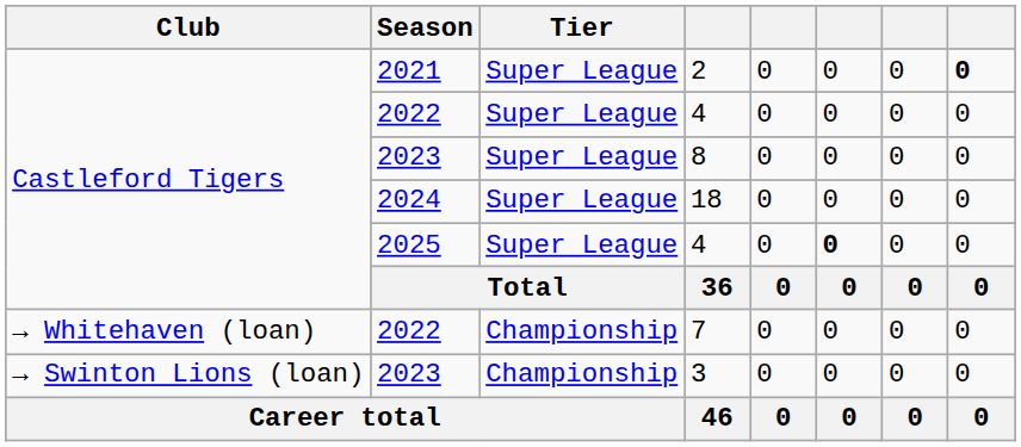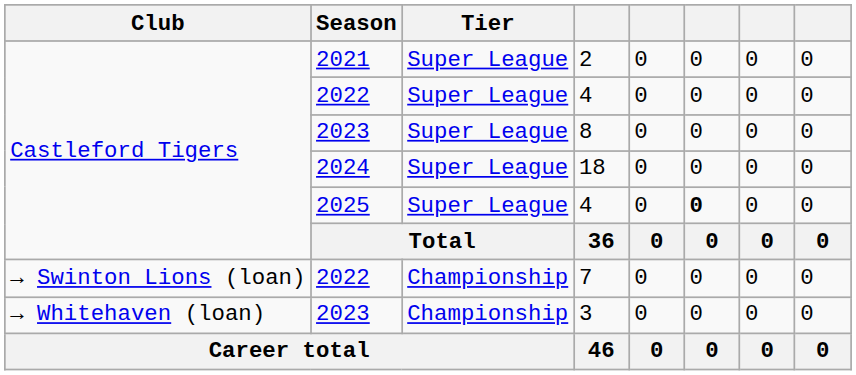 <table class="wikitable defaultcenter">
 <tr>
 <th>Club</th>
 <th>Season</th>
 <th>Tier</th>
 <th style="width:2em;"></th>
 <th style="width:2em;"></th>
 <th style="width:2em;"></th>
 <th style="width:2em;"></th>
 <th style="width:2em;"></th>
 </tr>
 <tr>
 <td rowspan="6" style="text-align:left;"> <a href='#'>Castleford Tigers</a></td>
 <td><a href='#'>2021</a></td>
 <td><a href='#'>Super League</a></td>
 <td>2</td>
 <td>0</td>
 <td>0</td>
 <td>0</td>
-<td><strong>0</strong></td>
+<td>0</td>
 </tr>
 <tr>
 <td><a href='#'>2022</a></td>
 <td><a href='#'>Super League</a></td>
 <td>4</td>
 <td>0</td>
 <td>0</td>
 <td>0</td>
 <td>0</td>
 </tr>
 <tr>
 <td><a href='#'>2023</a></td>
 <td><a href='#'>Super League</a></td>
 <td>8</td>
 <td>0</td>
 <td>0</td>
 <td>0</td>
 <td>0</td>
 </tr>
 <tr>
 <td><a href='#'>2024</a></td>
 <td><a href='#'>Super League</a></td>
 <td>18</td>
 <td>0</td>
 <td>0</td>
 <td>0</td>
 <td>0</td>
 </tr>
 <tr>
 <td><a href='#'>2025</a></td>
 <td><a href='#'>Super League</a></td>
 <td>4</td>
 <td>0</td>
 <td><strong>0</strong></td>
 <td>0</td>
 <td>0</td>
 </tr>
 <tr>
 <th colspan="2">Total</th>
 <th>36</th>
 <th>0</th>
 <th>0</th>
 <th>0</th>
 <th>0</th>
 </tr>
 <tr>
-<td style="text-align:left;">→  <a href='#'>Whitehaven</a> (loan)</td>
+<td style="text-align:left;">→  <a href='#'>Swinton Lions</a> (loan)</td>
 <td><a href='#'>2022</a></td>
 <td><a href='#'>Championship</a></td>
 <td>7</td>
 <td>0</td>
 <td>0</td>
 <td>0</td>
 <td>0</td>
 </tr>
 <tr>
-<td style="text-align:left;">→  <a href='#'>Swinton Lions</a> (loan)</td>
+<td style="text-align:left;">→  <a href='#'>Whitehaven</a> (loan)</td>
 <td><a href='#'>2023</a></td>
 <td><a href='#'>Championship</a></td>
 <td>3</td>
 <td>0</td>
 <td>0</td>
 <td>0</td>
 <td>0</td>
 </tr>
 <tr>
 <th colspan="3">Career total</th>
 <th>46</th>
 <th>0</th>
 <th>0</th>
 <th>0</th>
 <th>0</th>
 </tr>
 </table>
